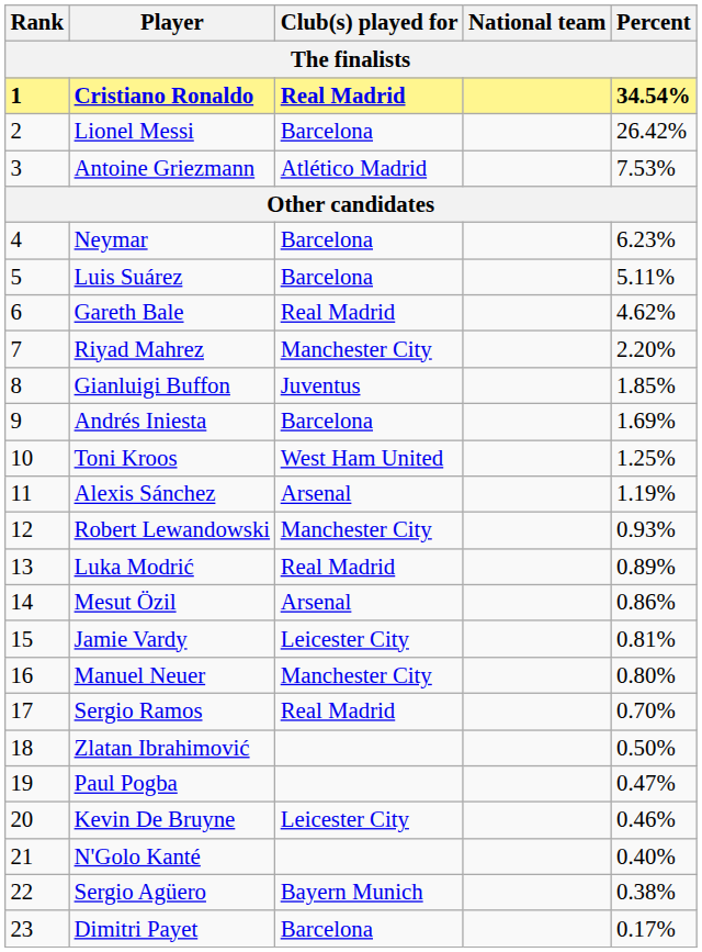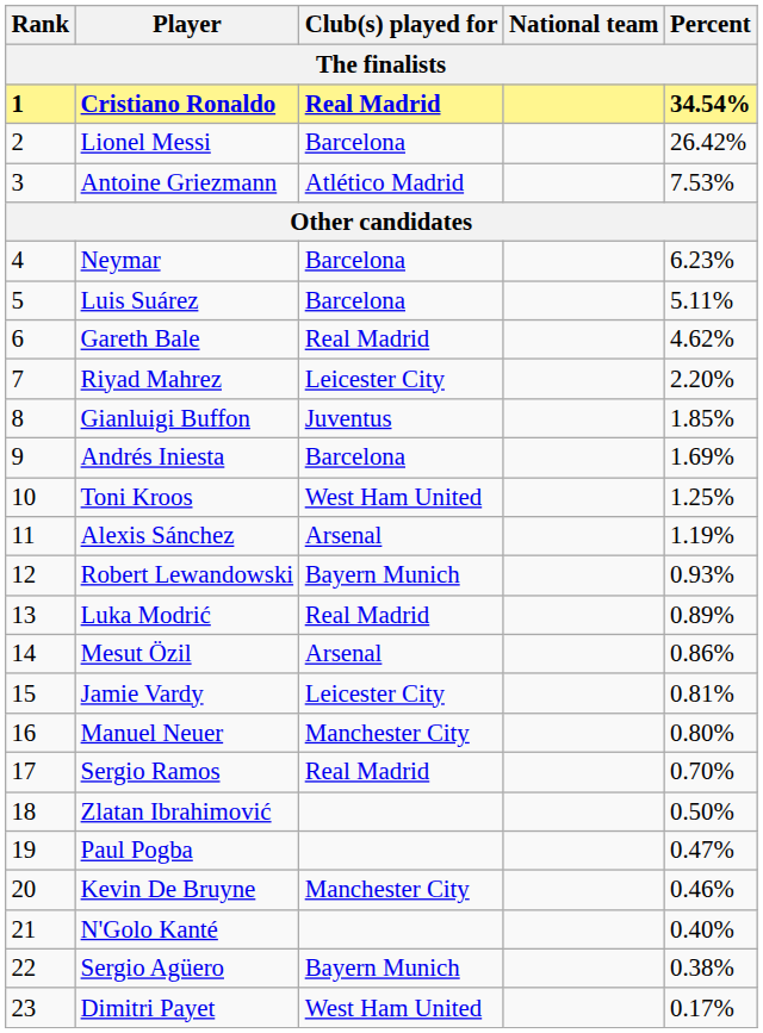 <table class="wikitable">
 <tr>
 <th>Rank</th>
 <th>Player</th>
 <th>Club(s) played for</th>
 <th>National team</th>
 <th>Percent</th>
 </tr>
 <tr>
 <th colspan="5">The finalists</th>
 </tr>
 <tr style="background-color: #FFF68F; font-weight: bold;">
 <td>1</td>
 <td><a href='#'>Cristiano Ronaldo</a></td>
 <td> <a href='#'>Real Madrid</a></td>
 <td></td>
 <td>34.54%</td>
 </tr>
 <tr>
 <td>2</td>
 <td><a href='#'>Lionel Messi</a></td>
 <td> <a href='#'>Barcelona</a></td>
 <td></td>
 <td>26.42%</td>
 </tr>
 <tr>
 <td>3</td>
 <td><a href='#'>Antoine Griezmann</a></td>
 <td> <a href='#'>Atlético Madrid</a></td>
 <td></td>
 <td>7.53%</td>
 </tr>
 <tr>
 <th colspan="5">Other candidates</th>
 </tr>
 <tr>
 <td>4</td>
 <td><a href='#'>Neymar</a></td>
 <td> <a href='#'>Barcelona</a></td>
 <td></td>
 <td>6.23%</td>
 </tr>
 <tr>
 <td>5</td>
 <td><a href='#'>Luis Suárez</a></td>
 <td> <a href='#'>Barcelona</a></td>
 <td></td>
 <td>5.11%</td>
 </tr>
 <tr>
 <td>6</td>
 <td><a href='#'>Gareth Bale</a></td>
 <td> <a href='#'>Real Madrid</a></td>
 <td></td>
 <td>4.62%</td>
 </tr>
 <tr>
 <td>7</td>
 <td><a href='#'>Riyad Mahrez</a></td>
-<td> <a href='#'>Manchester City</a></td>
+<td> <a href='#'>Leicester City</a></td>
 <td></td>
 <td>2.20%</td>
 </tr>
 <tr>
 <td>8</td>
 <td><a href='#'>Gianluigi Buffon</a></td>
 <td> <a href='#'>Juventus</a></td>
 <td></td>
 <td>1.85%</td>
 </tr>
 <tr>
 <td>9</td>
 <td><a href='#'>Andrés Iniesta</a></td>
 <td> <a href='#'>Barcelona</a></td>
 <td></td>
 <td>1.69%</td>
 </tr>
 <tr>
 <td>10</td>
 <td><a href='#'>Toni Kroos</a></td>
 <td> <a href='#'>West Ham United</a></td>
 <td></td>
 <td>1.25%</td>
 </tr>
 <tr>
 <td>11</td>
 <td><a href='#'>Alexis Sánchez</a></td>
 <td> <a href='#'>Arsenal</a></td>
 <td></td>
 <td>1.19%</td>
 </tr>
 <tr>
 <td>12</td>
 <td><a href='#'>Robert Lewandowski</a></td>
-<td> <a href='#'>Manchester City</a></td>
+<td> <a href='#'>Bayern Munich</a></td>
 <td></td>
 <td>0.93%</td>
 </tr>
 <tr>
 <td>13</td>
 <td><a href='#'>Luka Modrić</a></td>
 <td> <a href='#'>Real Madrid</a></td>
 <td></td>
 <td>0.89%</td>
 </tr>
 <tr>
 <td>14</td>
 <td><a href='#'>Mesut Özil</a></td>
 <td> <a href='#'>Arsenal</a></td>
 <td></td>
 <td>0.86%</td>
 </tr>
 <tr>
 <td>15</td>
 <td><a href='#'>Jamie Vardy</a></td>
 <td> <a href='#'>Leicester City</a></td>
 <td></td>
 <td>0.81%</td>
 </tr>
 <tr>
 <td>16</td>
 <td><a href='#'>Manuel Neuer</a></td>
 <td> <a href='#'>Manchester City</a></td>
 <td></td>
 <td>0.80%</td>
 </tr>
 <tr>
 <td>17</td>
 <td><a href='#'>Sergio Ramos</a></td>
 <td> <a href='#'>Real Madrid</a></td>
 <td></td>
 <td>0.70%</td>
 </tr>
 <tr>
 <td>18</td>
 <td><a href='#'>Zlatan Ibrahimović</a></td>
 <td></td>
 <td></td>
 <td>0.50%</td>
 </tr>
 <tr>
 <td>19</td>
 <td><a href='#'>Paul Pogba</a></td>
 <td></td>
 <td></td>
 <td>0.47%</td>
 </tr>
 <tr>
 <td>20</td>
 <td><a href='#'>Kevin De Bruyne</a></td>
-<td> <a href='#'>Leicester City</a></td>
+<td> <a href='#'>Manchester City</a></td>
 <td></td>
 <td>0.46%</td>
 </tr>
 <tr>
 <td>21</td>
 <td><a href='#'>N'Golo Kanté</a></td>
 <td></td>
 <td></td>
 <td>0.40%</td>
 </tr>
 <tr>
 <td>22</td>
 <td><a href='#'>Sergio Agüero</a></td>
 <td> <a href='#'>Bayern Munich</a></td>
 <td></td>
 <td>0.38%</td>
 </tr>
 <tr>
 <td>23</td>
 <td><a href='#'>Dimitri Payet</a></td>
-<td> <a href='#'>Barcelona</a></td>
+<td> <a href='#'>West Ham United</a></td>
 <td></td>
 <td>0.17%</td>
 </tr>
 </table>
